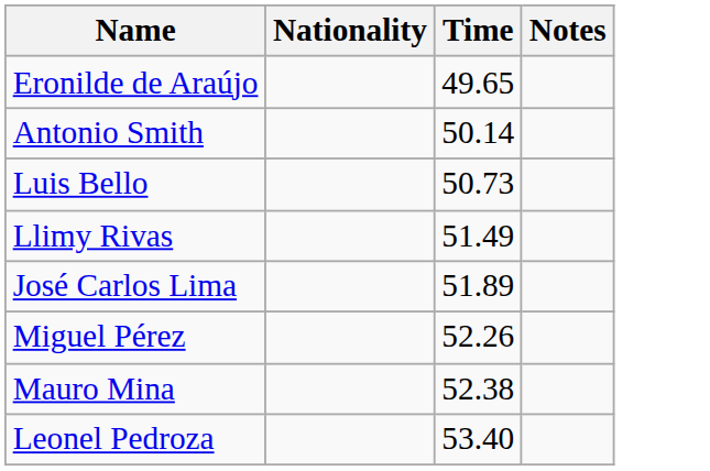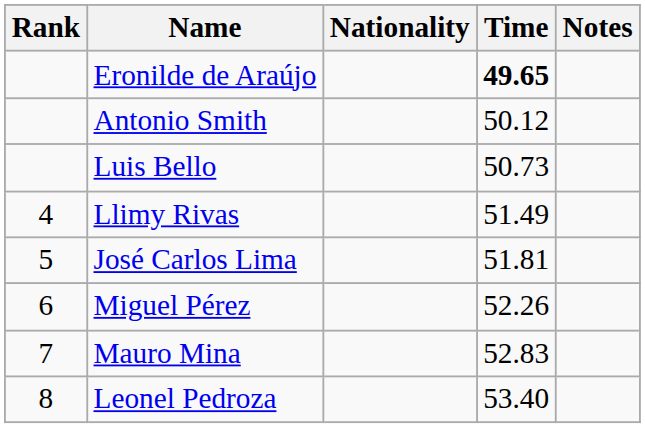 <table class="wikitable sortable" style="text-align:center">
 <tr>
+<th>Rank</th>
 <th>Name</th>
 <th>Nationality</th>
 <th>Time</th>
 <th>Notes</th>
 </tr>
 <tr>
+<td></td>
 <td align=left><a href='#'>Eronilde de Araújo</a></td>
 <td align=left></td>
-<td>49.65</td>
+<td><strong>49.65</strong></td>
 <td></td>
 </tr>
 <tr>
+<td></td>
 <td align=left><a href='#'>Antonio Smith</a></td>
 <td align=left></td>
-<td>50.14</td>
+<td>50.12</td>
 <td></td>
 </tr>
 <tr>
+<td></td>
 <td align=left><a href='#'>Luis Bello</a></td>
 <td align=left></td>
 <td>50.73</td>
 <td></td>
 </tr>
 <tr>
+<td>4</td>
 <td align=left><a href='#'>Llimy Rivas</a></td>
 <td align=left></td>
 <td>51.49</td>
 <td></td>
 </tr>
 <tr>
+<td>5</td>
 <td align=left><a href='#'>José Carlos Lima</a></td>
 <td align=left></td>
-<td>51.89</td>
+<td>51.81</td>
 <td></td>
 </tr>
 <tr>
+<td>6</td>
 <td align=left><a href='#'>Miguel Pérez</a></td>
 <td align=left></td>
 <td>52.26</td>
 <td></td>
 </tr>
 <tr>
+<td>7</td>
 <td align=left><a href='#'>Mauro Mina</a></td>
 <td align=left></td>
-<td>52.38</td>
+<td>52.83</td>
 <td></td>
 </tr>
 <tr>
+<td>8</td>
 <td align=left><a href='#'>Leonel Pedroza</a></td>
 <td align=left></td>
 <td>53.40</td>
 <td></td>
 </tr>
 </table>
